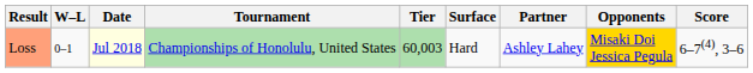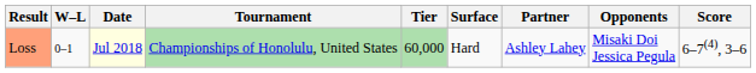 <table class="sortable wikitable">
 <tr>
 <th>Result</th>
 <th class="unsortable">W–L</th>
 <th>Date</th>
 <th>Tournament</th>
 <th>Tier</th>
 <th>Surface</th>
 <th>Partner</th>
 <th>Opponents</th>
 <th class="unsortable">Score</th>
 </tr>
 <tr>
 <td style="background:#ffa07a;">Loss</td>
 <td><small>0–1</small></td>
 <td style="background: lightyellow;"><a href='#'>Jul 2018</a></td>
 <td style="background:#addfad;"><a href='#'>Championships of Honolulu</a>, United States</td>
-<td style="background:#addfad;">60,003</td>
+<td style="background:#addfad;">60,000</td>
 <td>Hard</td>
 <td> <a href='#'>Ashley Lahey</a></td>
-<td style="background: gold;"> <a href='#'>Misaki Doi</a><br> <a href='#'>Jessica Pegula</a></td>
+<td> <a href='#'>Misaki Doi</a><br> <a href='#'>Jessica Pegula</a></td>
 <td>6–7<sup>(4)</sup>, 3–6</td>
 </tr>
 </table>
